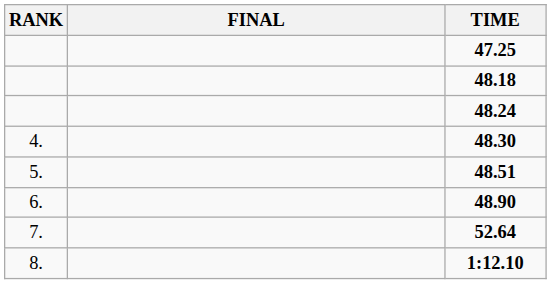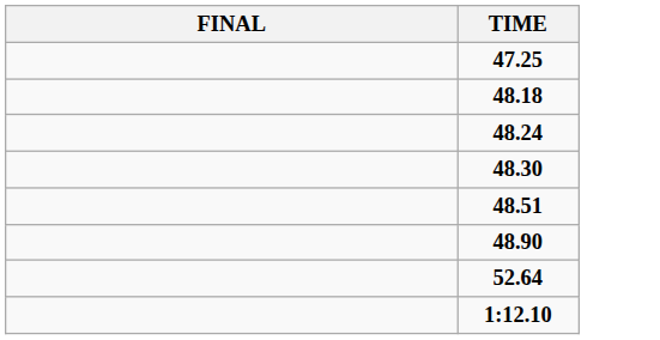 <table class="wikitable" style="border-collapse: collapse; font-size: 90%;">
 <tr>
-<th>RANK</th>
 <th style="width: 20em">FINAL</th>
 <th style="width: 5em">TIME</th>
 </tr>
 <tr>
-<td align="center"></td>
 <td></td>
 <td align="center"><strong>47.25</strong></td>
 </tr>
 <tr>
-<td align="center"></td>
 <td></td>
 <td align="center"><strong>48.18</strong></td>
 </tr>
 <tr>
-<td align="center"></td>
 <td></td>
 <td align="center"><strong>48.24</strong></td>
 </tr>
 <tr>
-<td align="center">4.</td>
 <td></td>
 <td align="center"><strong>48.30</strong></td>
 </tr>
 <tr>
-<td align="center">5.</td>
 <td></td>
 <td align="center"><strong>48.51</strong></td>
 </tr>
 <tr>
-<td align="center">6.</td>
 <td></td>
 <td align="center"><strong>48.90</strong></td>
 </tr>
 <tr>
-<td align="center">7.</td>
 <td></td>
 <td align="center"><strong>52.64</strong></td>
 </tr>
 <tr>
-<td align="center">8.</td>
 <td></td>
 <td align="center"><strong>1:12.10</strong></td>
 </tr>
 </table>
